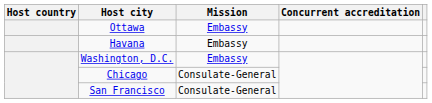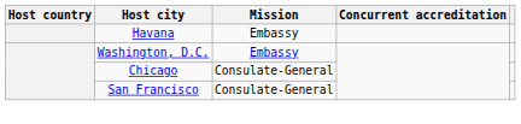 <table class="wikitable plainrowheaders" style="text-align:center;">
 <tr>
 <th scope="col">Host country</th>
 <th scope="col">Host city</th>
 <th scope="col">Mission</th>
 <th scope="col">Concurrent accreditation</th>
 <th scope="col"></th>
-</tr>
-<tr>
-<th scope="row"></th>
-<td><a href='#'>Ottawa</a></td>
-<td><a href='#'>Embassy</a></td>
-<td></td>
-<td></td>
 </tr>
 <tr>
 <th scope="row"></th>
 <td><a href='#'>Havana</a></td>
 <td>Embassy</td>
 <td></td>
 <td></td>
 </tr>
 <tr>
 <th scope="row" rowspan="3"></th>
 <td><a href='#'>Washington, D.C.</a></td>
 <td><a href='#'>Embassy</a></td>
 <td rowspan="3"></td>
 <td></td>
 </tr>
 <tr>
 <td><a href='#'>Chicago</a></td>
 <td>Consulate-General</td>
 <td></td>
 </tr>
 <tr>
 <td><a href='#'>San Francisco</a></td>
 <td>Consulate-General</td>
 <td></td>
 </tr>
 </table>
